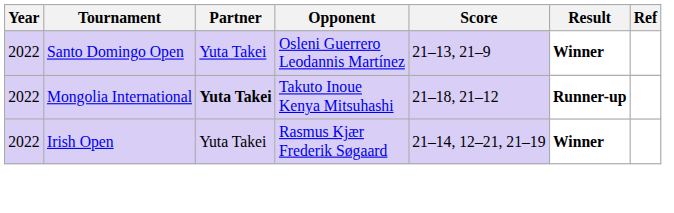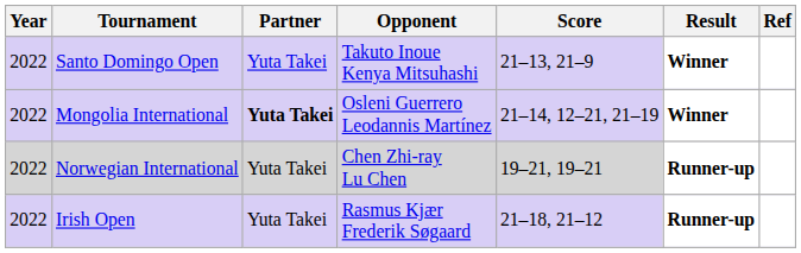 <table class="sortable wikitable" style="font-size: 90%;">
 <tr>
 <th>Year</th>
 <th>Tournament</th>
 <th>Partner</th>
 <th>Opponent</th>
 <th>Score</th>
 <th>Result</th>
 <th>Ref</th>
 </tr>
 <tr style="background:#D8CEF6">
 <td align="center">2022</td>
 <td align="left"><a href='#'>Santo Domingo Open</a></td>
 <td align="left"> <a href='#'>Yuta Takei</a></td>
-<td align="left"> <a href='#'>Osleni Guerrero</a><br> <a href='#'>Leodannis Martínez</a></td>
+<td align="left"> <a href='#'>Takuto Inoue</a><br> <a href='#'>Kenya Mitsuhashi</a></td>
 <td align="left">21–13, 21–9</td>
 <td style="text-align:left; background:white"> <strong>Winner</strong></td>
 <td style="text-align:center; background:white"></td>
 </tr>
 <tr style="background:#D8CEF6">
 <td align="center">2022</td>
 <td align="left"><a href='#'>Mongolia International</a></td>
 <td align="left"><strong> Yuta Takei</strong></td>
-<td align="left"> <a href='#'>Takuto Inoue</a><br> <a href='#'>Kenya Mitsuhashi</a></td>
-<td align="left">21–18, 21–12</td>
+<td align="left"> <a href='#'>Osleni Guerrero</a><br> <a href='#'>Leodannis Martínez</a></td>
+<td align="left">21–14, 12–21, 21–19</td>
+<td style="text-align:left; background:white"> <strong>Winner</strong></td>
+<td style="text-align:center; background:white"></td>
+</tr>
+<tr style="background:#D5D5D5">
+<td align="center">2022</td>
+<td align="left"><a href='#'>Norwegian International</a></td>
+<td align="left"> Yuta Takei</td>
+<td align="left"> <a href='#'>Chen Zhi-ray</a><br> <a href='#'>Lu Chen</a></td>
+<td align="left">19–21, 19–21</td>
 <td style="text-align:left; background:white"> <strong>Runner-up</strong></td>
 <td style="text-align:center; background:white"></td>
 </tr>
 <tr style="background:#D8CEF6">
 <td align="center">2022</td>
 <td align="left"><a href='#'>Irish Open</a></td>
 <td align="left"> Yuta Takei</td>
 <td align="left"> <a href='#'>Rasmus Kjær</a><br> <a href='#'>Frederik Søgaard</a></td>
-<td align="left">21–14, 12–21, 21–19</td>
-<td style="text-align:left; background:white"> <strong>Winner</strong></td>
+<td align="left">21–18, 21–12</td>
+<td style="text-align:left; background:white"> <strong>Runner-up</strong></td>
 <td style="text-align:center; background:white"></td>
 </tr>
 </table>
